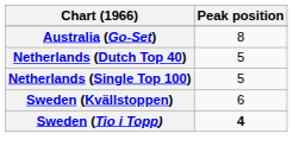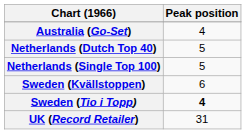 <table class="wikitable sortable plainrowheaders" style="text-align:center;">
 <tr>
 <th scope="col">Chart (1966)</th>
 <th scope="col">Peak position</th>
 </tr>
 <tr>
 </tr>
 <tr>
 <th scope="row"><a href='#'>Australia</a> (<em><a href='#'>Go-Set</a></em>)</th>
-<td align="center">8</td>
+<td align="center">4</td>
 </tr>
 <tr>
 <th scope="row"><a href='#'>Netherlands</a> (<a href='#'>Dutch Top 40</a>)</th>
 <td align="center">5</td>
 </tr>
 <tr>
 <th scope="row"><a href='#'>Netherlands</a> (<a href='#'>Single Top 100</a>)</th>
 <td align="center">5</td>
 </tr>
 <tr>
 <th scope="row"><a href='#'>Sweden</a> (<a href='#'>Kvällstoppen</a>)</th>
 <td align="center">6</td>
 </tr>
 <tr>
 <th scope="row"><a href='#'>Sweden</a> (<em><a href='#'>Tio i Topp</a>)</em></th>
 <td align="center"><strong>4</strong></td>
 </tr>
+<tr>
+<th scope="row"><a href='#'>UK</a> (<em><a href='#'>Record Retailer</a></em>)</th>
+<td>31</td>
+</tr>
 </table>
